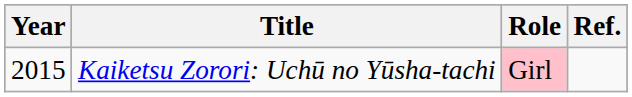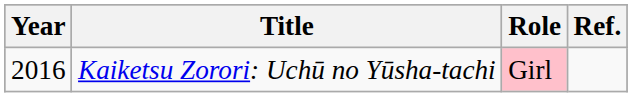 <table class="wikitable sortable plainrowheaders">
 <tr>
 <th scope="col">Year</th>
 <th scope="col">Title</th>
 <th scope="col">Role</th>
 <th scope="col" class="unsortable">Ref.</th>
 </tr>
 <tr>
-<td>2015</td>
+<td>2016</td>
 <td><em><a href='#'>Kaiketsu Zorori</a>: Uchū no Yūsha-tachi</em></td>
 <td style="background: pink;">Girl</td>
 <td></td>
 </tr>
 </table>
